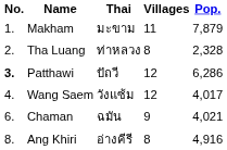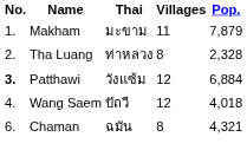 <table>
 <tr>
 <th>No.</th>
 <th>Name</th>
 <th>Thai</th>
 <th>Villages</th>
 <th><a href='#'>Pop.</a></th>
 </tr>
 <tr>
 <td>1.</td>
 <td>Makham</td>
 <td>มะขาม</td>
 <td>11</td>
 <td>7,879</td>
 </tr>
 <tr>
 <td>2.</td>
 <td>Tha Luang</td>
 <td>ท่าหลวง</td>
 <td>8</td>
 <td>2,328</td>
 </tr>
 <tr>
 <td><strong>3.</strong></td>
 <td>Patthawi</td>
-<td>ปัถวี</td>
+<td>วังแซ้ม</td>
 <td>12</td>
-<td>6,286</td>
+<td>6,884</td>
 </tr>
 <tr>
 <td>4.</td>
 <td>Wang Saem</td>
-<td>วังแซ้ม</td>
+<td>ปัถวี</td>
 <td>12</td>
-<td>4,017</td>
+<td>4,018</td>
 </tr>
 <tr>
 <td>6.</td>
 <td>Chaman</td>
 <td>ฉมัน</td>
-<td>9</td>
-<td>4,021</td>
-</tr>
-<tr>
-<td>8.</td>
-<td>Ang Khiri</td>
-<td>อ่างคีรี</td>
 <td>8</td>
-<td>4,916</td>
+<td>4,321</td>
 </tr>
 </table>
